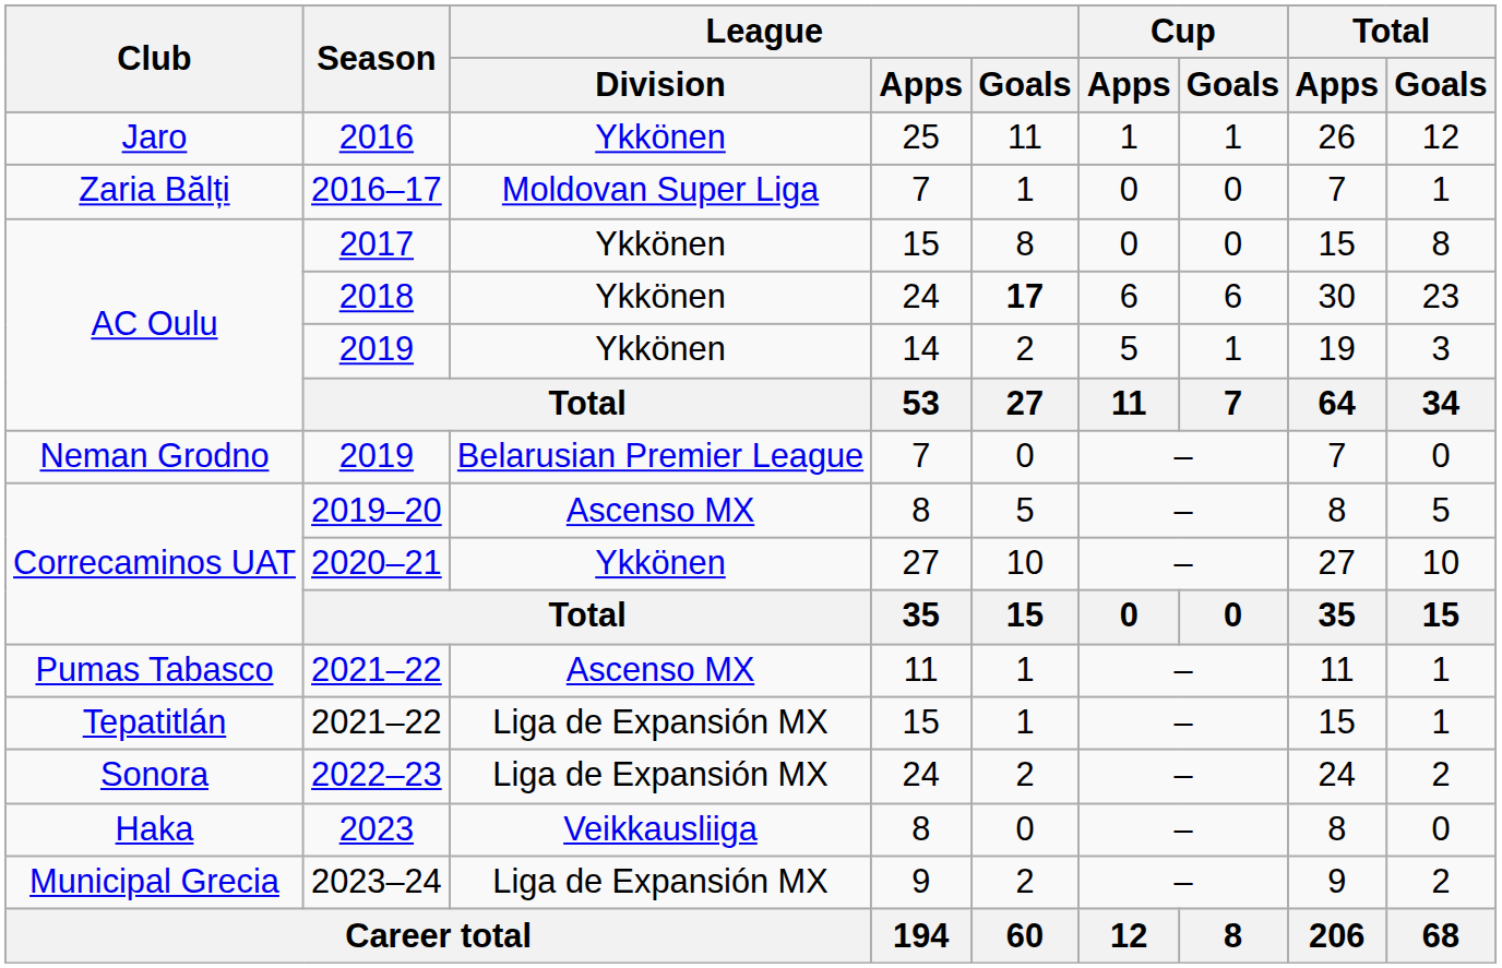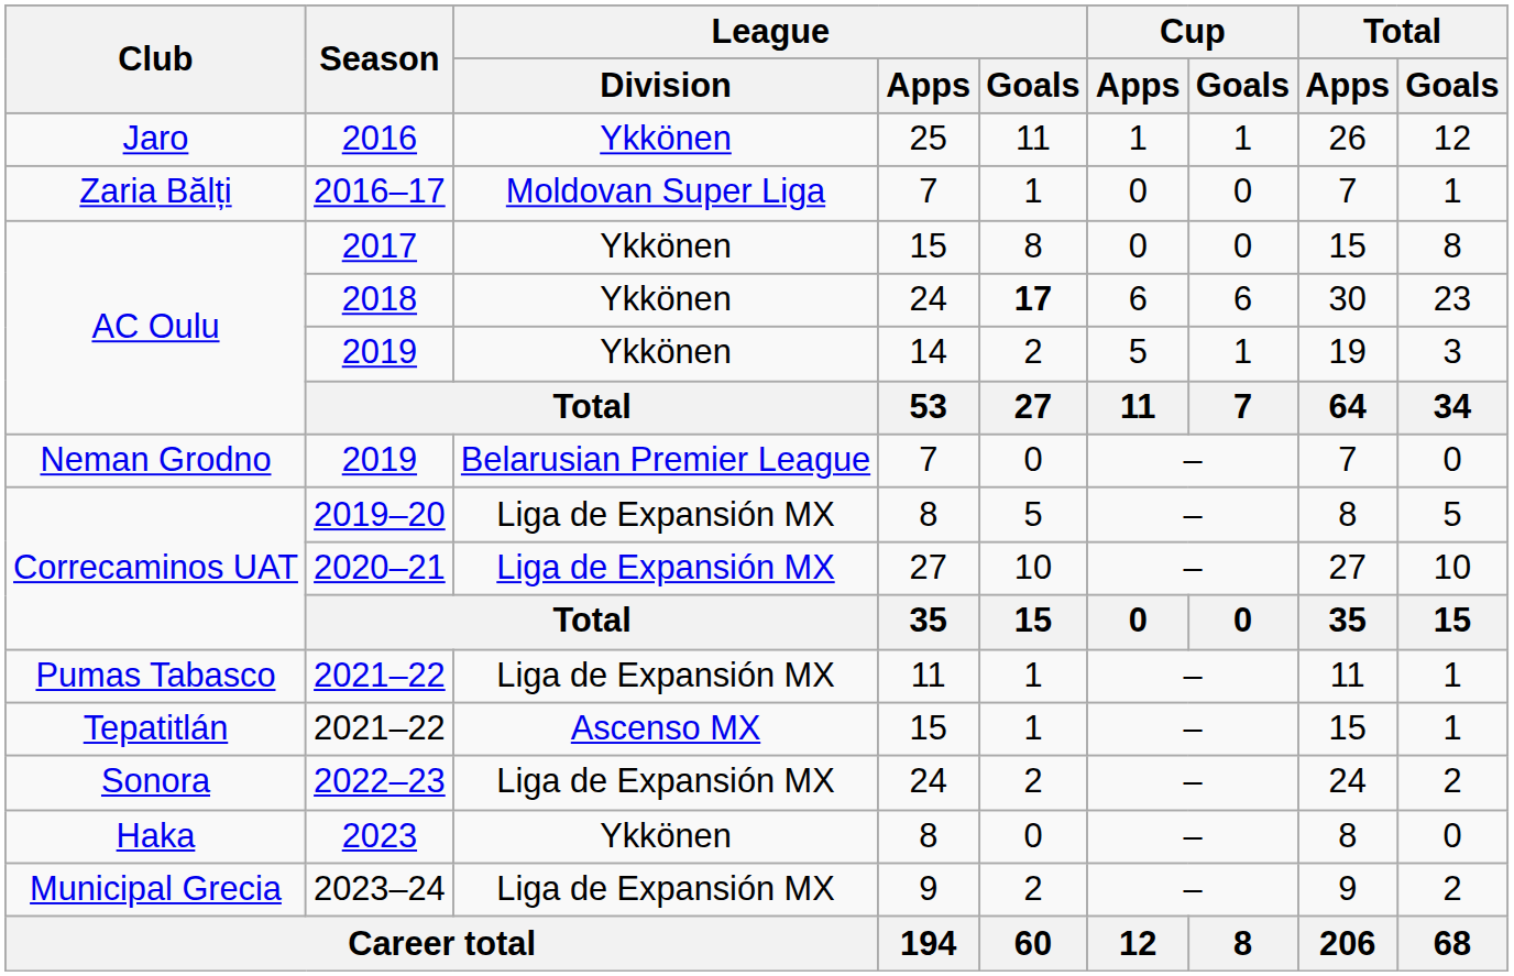 <table class="wikitable" style="text-align:center">
 <tr>
 <th rowspan="2">Club</th>
 <th rowspan="2">Season</th>
 <th colspan="3">League</th>
 <th colspan="2">Cup</th>
 <th colspan="2">Total</th>
 </tr>
 <tr>
 <th>Division</th>
 <th>Apps</th>
 <th>Goals</th>
 <th>Apps</th>
 <th>Goals</th>
 <th>Apps</th>
 <th>Goals</th>
 </tr>
 <tr>
 <td><a href='#'>Jaro</a></td>
 <td><a href='#'>2016</a></td>
 <td><a href='#'>Ykkönen</a></td>
 <td>25</td>
 <td>11</td>
 <td>1</td>
 <td>1</td>
 <td>26</td>
 <td>12</td>
 </tr>
 <tr>
 <td><a href='#'>Zaria Bălți</a></td>
 <td><a href='#'>2016–17</a></td>
 <td><a href='#'>Moldovan Super Liga</a></td>
 <td>7</td>
 <td>1</td>
 <td>0</td>
 <td>0</td>
 <td>7</td>
 <td>1</td>
 </tr>
 <tr>
 <td rowspan=4><a href='#'>AC Oulu</a></td>
 <td><a href='#'>2017</a></td>
 <td>Ykkönen</td>
 <td>15</td>
 <td>8</td>
 <td>0</td>
 <td>0</td>
 <td>15</td>
 <td>8</td>
 </tr>
 <tr>
 <td><a href='#'>2018</a></td>
 <td>Ykkönen</td>
 <td>24</td>
 <td><strong>17</strong></td>
 <td>6</td>
 <td>6</td>
 <td>30</td>
 <td>23</td>
 </tr>
 <tr>
 <td><a href='#'>2019</a></td>
 <td>Ykkönen</td>
 <td>14</td>
 <td>2</td>
 <td>5</td>
 <td>1</td>
 <td>19</td>
 <td>3</td>
 </tr>
 <tr>
 <th colspan=2>Total</th>
 <th>53</th>
 <th>27</th>
 <th>11</th>
 <th>7</th>
 <th>64</th>
 <th>34</th>
 </tr>
 <tr>
 <td><a href='#'>Neman Grodno</a></td>
 <td><a href='#'>2019</a></td>
 <td><a href='#'>Belarusian Premier League</a></td>
 <td>7</td>
 <td>0</td>
 <td colspan=2>–</td>
 <td>7</td>
 <td>0</td>
 </tr>
 <tr>
 <td rowspan=3><a href='#'>Correcaminos UAT</a></td>
 <td><a href='#'>2019–20</a></td>
-<td><a href='#'>Ascenso MX</a></td>
+<td>Liga de Expansión MX</td>
 <td>8</td>
 <td>5</td>
 <td colspan=2>–</td>
 <td>8</td>
 <td>5</td>
 </tr>
 <tr>
 <td><a href='#'>2020–21</a></td>
-<td><a href='#'>Ykkönen</a></td>
+<td><a href='#'>Liga de Expansión MX</a></td>
 <td>27</td>
 <td>10</td>
 <td colspan=2>–</td>
 <td>27</td>
 <td>10</td>
 </tr>
 <tr>
 <th colspan=2>Total</th>
 <th>35</th>
 <th>15</th>
 <th>0</th>
 <th>0</th>
 <th>35</th>
 <th>15</th>
 </tr>
 <tr>
 <td><a href='#'>Pumas Tabasco</a></td>
 <td><a href='#'>2021–22</a></td>
-<td><a href='#'>Ascenso MX</a></td>
+<td>Liga de Expansión MX</td>
 <td>11</td>
 <td>1</td>
 <td colspan=2>–</td>
 <td>11</td>
 <td>1</td>
 </tr>
 <tr>
 <td><a href='#'>Tepatitlán</a></td>
 <td>2021–22</td>
-<td>Liga de Expansión MX</td>
+<td><a href='#'>Ascenso MX</a></td>
 <td>15</td>
 <td>1</td>
 <td colspan=2>–</td>
 <td>15</td>
 <td>1</td>
 </tr>
 <tr>
 <td><a href='#'>Sonora</a></td>
 <td><a href='#'>2022–23</a></td>
 <td>Liga de Expansión MX</td>
 <td>24</td>
 <td>2</td>
 <td colspan=2>–</td>
 <td>24</td>
 <td>2</td>
 </tr>
 <tr>
 <td><a href='#'>Haka</a></td>
 <td><a href='#'>2023</a></td>
-<td><a href='#'>Veikkausliiga</a></td>
+<td>Ykkönen</td>
 <td>8</td>
 <td>0</td>
 <td colspan=2>–</td>
 <td>8</td>
 <td>0</td>
 </tr>
 <tr>
 <td><a href='#'>Municipal Grecia</a></td>
 <td>2023–24</td>
 <td>Liga de Expansión MX</td>
 <td>9</td>
 <td>2</td>
 <td colspan=2>–</td>
 <td>9</td>
 <td>2</td>
 </tr>
 <tr>
 <th colspan="3">Career total</th>
 <th>194</th>
 <th>60</th>
 <th>12</th>
 <th>8</th>
 <th>206</th>
 <th>68</th>
 </tr>
 </table>
